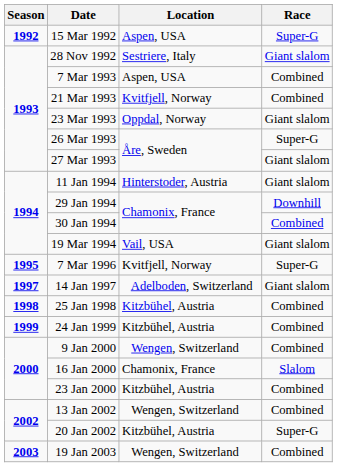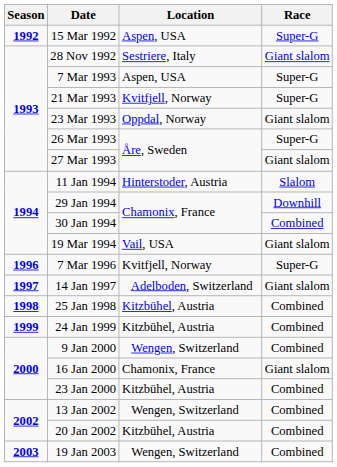 <table class="wikitable" style="text-align:center; font-size:95%;">
 <tr>
 <th>Season</th>
 <th>Date</th>
 <th>Location</th>
 <th>Race</th>
 </tr>
 <tr>
 <td><strong><a href='#'>1992</a></strong></td>
 <td align=right>15 Mar 1992</td>
 <td align=left><a href='#'>Aspen</a>, USA</td>
 <td><a href='#'>Super-G</a></td>
 </tr>
 <tr>
 <td rowspan=6 align=center><strong><a href='#'>1993</a></strong></td>
 <td align=right>28 Nov 1992</td>
 <td align=left><a href='#'>Sestriere</a>, Italy</td>
 <td><a href='#'>Giant slalom</a></td>
 </tr>
 <tr>
 <td align=right>7 Mar 1993</td>
 <td align=left>Aspen, USA</td>
-<td>Combined</td>
+<td>Super-G</td>
 </tr>
 <tr>
 <td align=right>21 Mar 1993</td>
 <td align=left><a href='#'>Kvitfjell</a>, Norway</td>
-<td>Combined</td>
+<td>Super-G</td>
 </tr>
 <tr>
 <td align=right>23 Mar 1993</td>
 <td align=left><a href='#'>Oppdal</a>, Norway</td>
 <td>Giant slalom</td>
 </tr>
 <tr>
 <td align=right>26 Mar 1993</td>
 <td rowspan=2 align=left><a href='#'>Åre</a>, Sweden</td>
 <td>Super-G</td>
 </tr>
 <tr>
 <td align=right>27 Mar 1993</td>
 <td>Giant slalom</td>
 </tr>
 <tr>
 <td rowspan=4 align=center><strong><a href='#'>1994</a></strong></td>
 <td align=right>11 Jan 1994</td>
 <td align=left><a href='#'>Hinterstoder</a>, Austria</td>
-<td>Giant slalom</td>
+<td><a href='#'>Slalom</a></td>
 </tr>
 <tr>
 <td align=right>29 Jan 1994</td>
 <td rowspan=2 align=left><a href='#'>Chamonix</a>, France</td>
 <td><a href='#'>Downhill</a></td>
 </tr>
 <tr>
 <td align=right>30 Jan 1994</td>
 <td><a href='#'>Combined</a></td>
 </tr>
 <tr>
 <td align=right>19 Mar 1994</td>
 <td align=left><a href='#'>Vail</a>, USA</td>
 <td>Giant slalom</td>
 </tr>
 <tr>
-<td><strong><a href='#'>1995</a></strong></td>
+<td><strong><a href='#'>1996</a></strong></td>
 <td align=right>7 Mar 1996</td>
 <td align=left>Kvitfjell, Norway</td>
 <td>Super-G</td>
 </tr>
 <tr>
 <td><strong><a href='#'>1997</a></strong></td>
 <td align=right>14 Jan 1997</td>
 <td align=left>   <a href='#'>Adelboden</a>, Switzerland  </td>
 <td>Giant slalom</td>
 </tr>
 <tr>
 <td><strong><a href='#'>1998</a></strong></td>
 <td align=right>25 Jan 1998</td>
 <td align=left><a href='#'>Kitzbühel</a>, Austria</td>
 <td>Combined</td>
 </tr>
 <tr>
 <td><strong><a href='#'>1999</a></strong></td>
 <td align=right>24 Jan 1999</td>
 <td align=left>Kitzbühel, Austria</td>
 <td>Combined</td>
 </tr>
 <tr>
 <td rowspan=3><strong><a href='#'>2000</a></strong></td>
 <td align=right>9 Jan 2000</td>
 <td align=left>   <a href='#'>Wengen</a>, Switzerland</td>
 <td>Combined</td>
 </tr>
 <tr>
 <td align=right>16 Jan 2000</td>
 <td align=left>Chamonix, France</td>
-<td><a href='#'>Slalom</a></td>
+<td>Giant slalom</td>
 </tr>
 <tr>
 <td align=right>23 Jan 2000</td>
 <td align=left>Kitzbühel, Austria</td>
 <td>Combined</td>
 </tr>
 <tr>
 <td rowspan=2><strong><a href='#'>2002</a></strong></td>
 <td align=right>13 Jan 2002</td>
 <td align=left>   Wengen, Switzerland</td>
 <td>Combined</td>
 </tr>
 <tr>
 <td align=right>20 Jan 2002</td>
 <td align=left>Kitzbühel, Austria</td>
-<td>Super-G</td>
+<td>Combined</td>
 </tr>
 <tr>
 <td><strong><a href='#'>2003</a></strong></td>
 <td align=right>19 Jan 2003</td>
 <td align=left>   Wengen, Switzerland</td>
 <td>Combined</td>
 </tr>
 </table>
